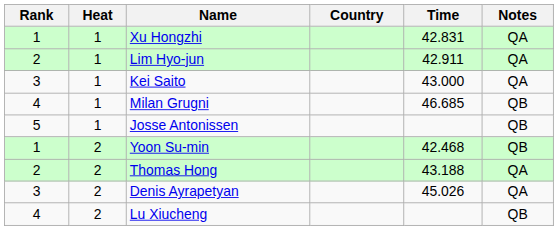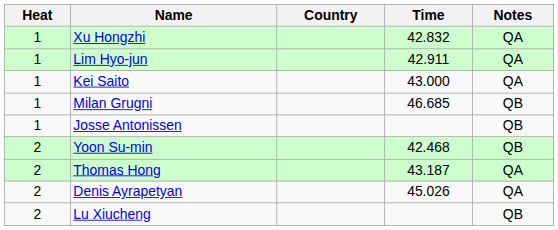 <table class="wikitable sortable" style="text-align:center" width=50%>
 <tr>
-<th>Rank</th>
 <th>Heat</th>
 <th>Name</th>
 <th>Country</th>
 <th>Time</th>
 <th>Notes</th>
 </tr>
 <tr bgcolor=ccffcc>
 <td>1</td>
-<td>1</td>
 <td align=left><a href='#'>Xu Hongzhi</a></td>
 <td align=left></td>
-<td>42.831</td>
+<td>42.832</td>
 <td>QA</td>
 </tr>
 <tr bgcolor=ccffcc>
-<td>2</td>
 <td>1</td>
 <td align=left><a href='#'>Lim Hyo-jun</a></td>
 <td align=left></td>
 <td>42.911</td>
 <td>QA</td>
 </tr>
 <tr>
-<td>3</td>
 <td>1</td>
 <td align=left><a href='#'>Kei Saito</a></td>
 <td align=left></td>
 <td>43.000</td>
 <td>QA</td>
 </tr>
 <tr>
-<td>4</td>
 <td>1</td>
 <td align=left><a href='#'>Milan Grugni</a></td>
 <td align=left></td>
 <td>46.685</td>
 <td>QB</td>
 </tr>
 <tr>
-<td>5</td>
 <td>1</td>
 <td align=left><a href='#'>Josse Antonissen</a></td>
 <td align=left></td>
 <td></td>
 <td>QB</td>
 </tr>
 <tr bgcolor=ccffcc>
-<td>1</td>
 <td>2</td>
 <td align=left><a href='#'>Yoon Su-min</a></td>
 <td align=left></td>
 <td>42.468</td>
 <td>QB</td>
 </tr>
 <tr bgcolor=ccffcc>
 <td>2</td>
-<td>2</td>
 <td align=left><a href='#'>Thomas Hong</a></td>
 <td align=left></td>
-<td>43.188</td>
+<td>43.187</td>
 <td>QA</td>
 </tr>
 <tr>
-<td>3</td>
 <td>2</td>
 <td align=left><a href='#'>Denis Ayrapetyan</a></td>
 <td align=left></td>
 <td>45.026</td>
 <td>QA</td>
 </tr>
 <tr>
-<td>4</td>
 <td>2</td>
 <td align=left><a href='#'>Lu Xiucheng</a></td>
 <td align=left></td>
 <td></td>
 <td>QB</td>
 </tr>
 </table>
